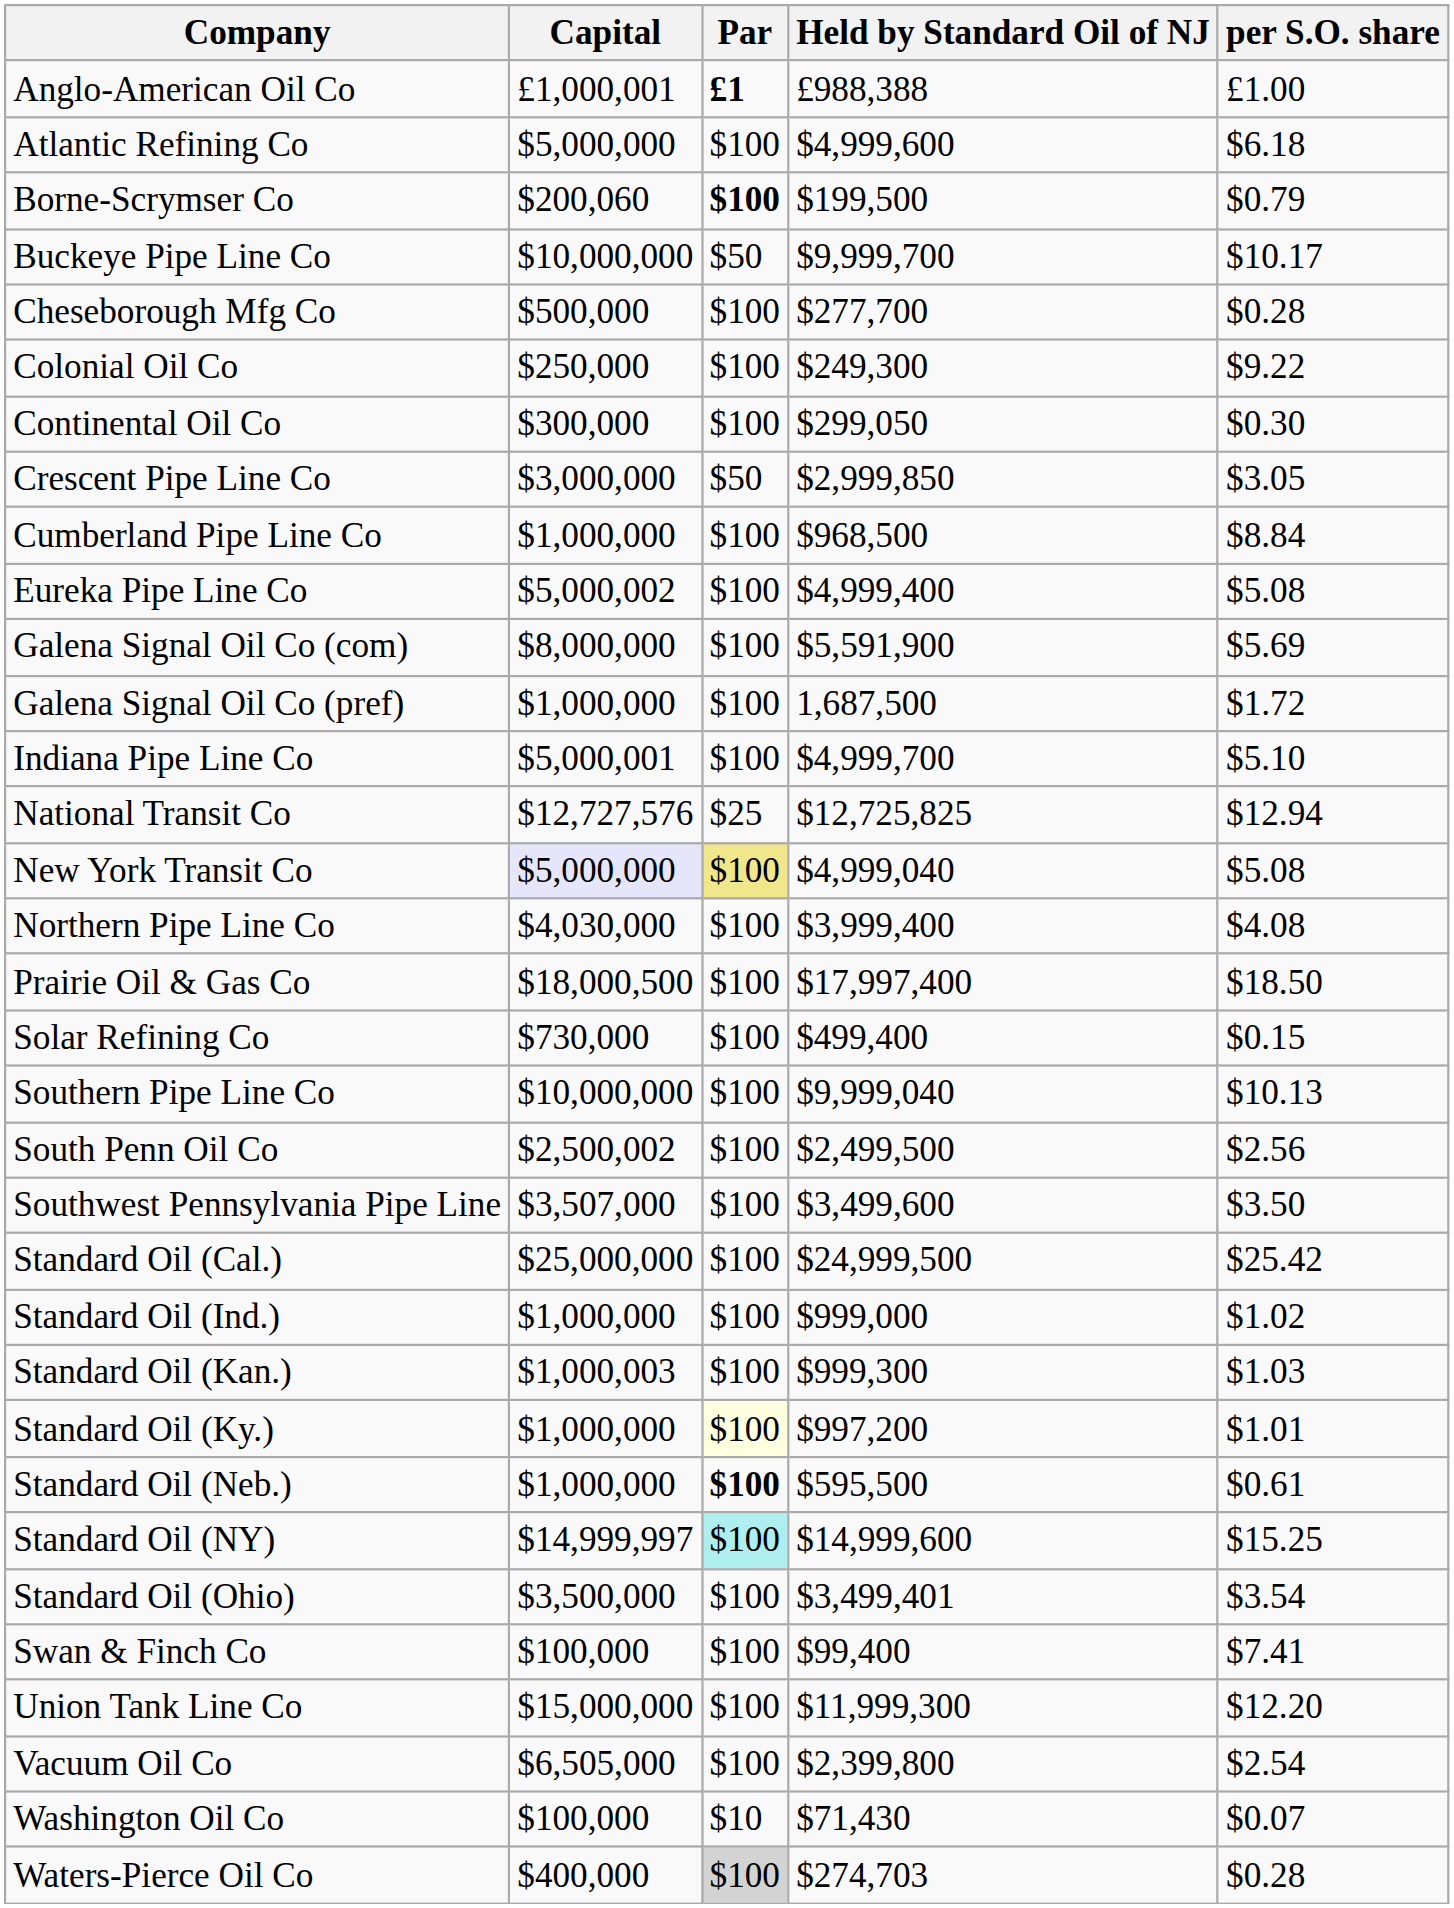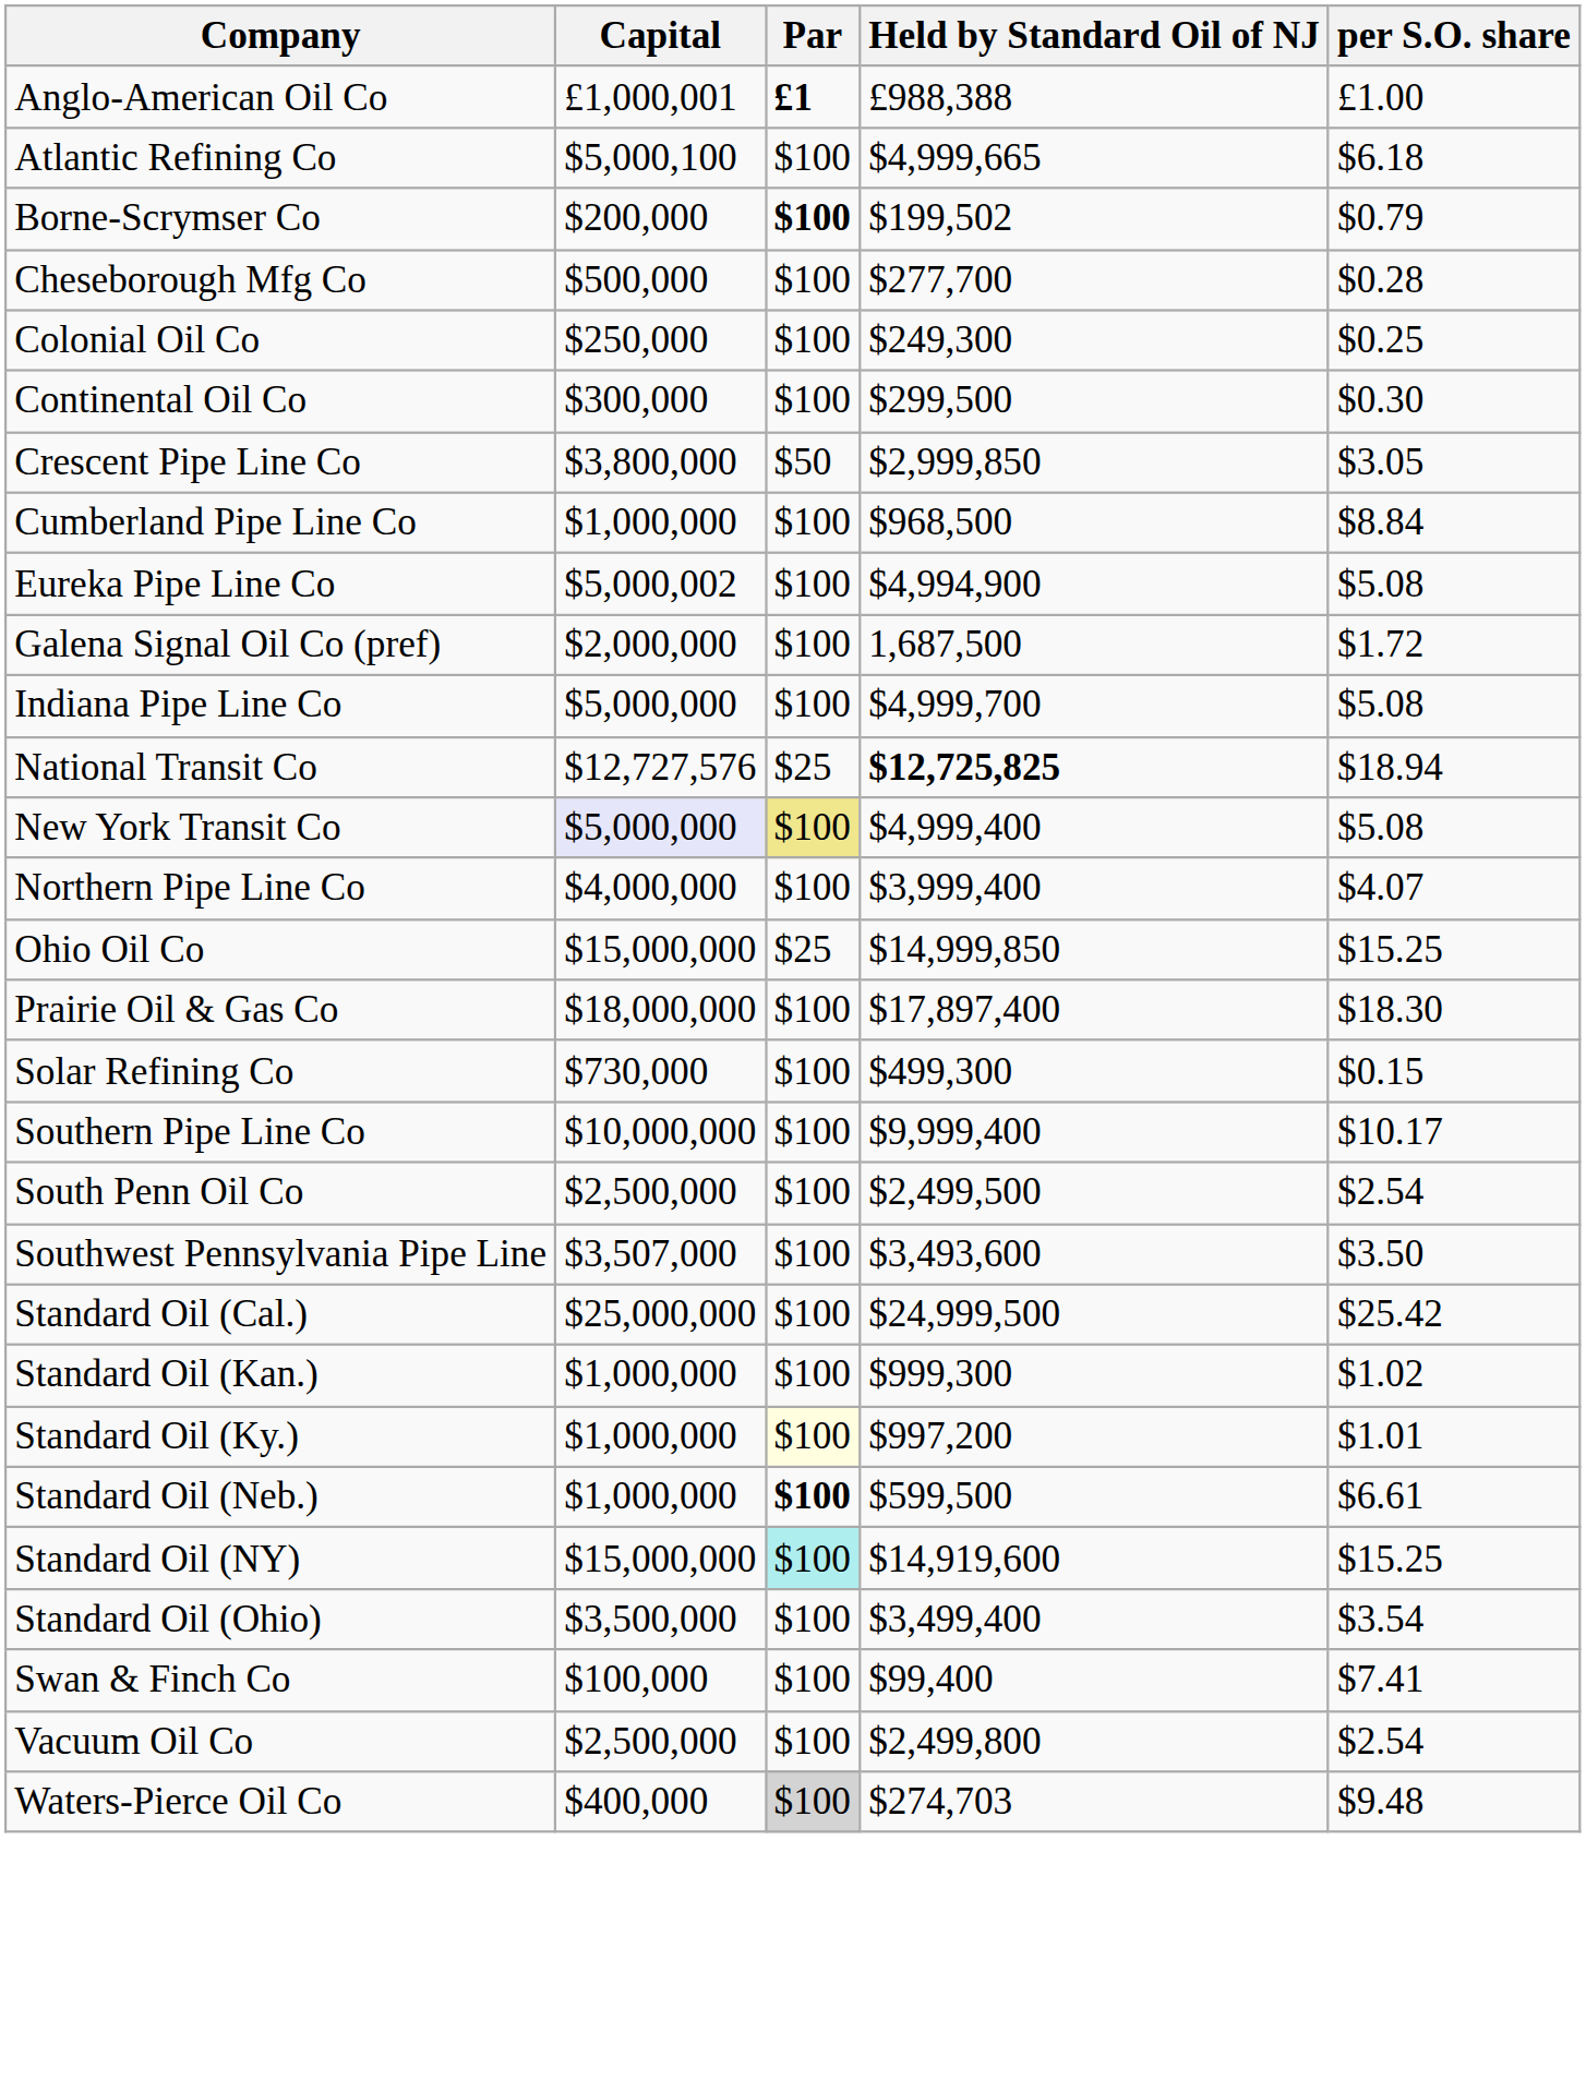 <table class="wikitable col2right col3right col4right col5right">
 <tr>
 <th>Company</th>
 <th>Capital</th>
 <th>Par</th>
 <th>Held by Standard Oil of NJ</th>
 <th>per S.O. share</th>
 </tr>
 <tr>
 <td>Anglo-American Oil Co</td>
 <td>£1,000,001</td>
 <td><strong>£1</strong></td>
 <td>£988,388</td>
 <td>£1.00</td>
 </tr>
 <tr>
 <td>Atlantic Refining Co</td>
-<td>$5,000,000</td>
+<td>$5,000,100</td>
 <td>$100</td>
-<td>$4,999,600</td>
+<td>$4,999,665</td>
 <td>$6.18</td>
 </tr>
 <tr>
 <td>Borne-Scrymser Co</td>
-<td>$200,060</td>
+<td>$200,000</td>
 <td><strong>$100</strong></td>
-<td>$199,500</td>
+<td>$199,502</td>
 <td>$0.79</td>
-</tr>
-<tr>
-<td>Buckeye Pipe Line Co</td>
-<td>$10,000,000</td>
-<td>$50</td>
-<td>$9,999,700</td>
-<td>$10.17</td>
 </tr>
 <tr>
 <td>Cheseborough Mfg Co</td>
 <td>$500,000</td>
 <td>$100</td>
 <td>$277,700</td>
 <td>$0.28</td>
 </tr>
 <tr>
 <td>Colonial Oil Co</td>
 <td>$250,000</td>
 <td>$100</td>
 <td>$249,300</td>
-<td>$9.22</td>
+<td>$0.25</td>
 </tr>
 <tr>
 <td>Continental Oil Co</td>
 <td>$300,000</td>
 <td>$100</td>
-<td>$299,050</td>
+<td>$299,500</td>
 <td>$0.30</td>
 </tr>
 <tr>
 <td>Crescent Pipe Line Co</td>
-<td>$3,000,000</td>
+<td>$3,800,000</td>
 <td>$50</td>
 <td>$2,999,850</td>
 <td>$3.05</td>
 </tr>
 <tr>
 <td>Cumberland Pipe Line Co</td>
 <td>$1,000,000</td>
 <td>$100</td>
 <td>$968,500</td>
 <td>$8.84</td>
 </tr>
 <tr>
 <td>Eureka Pipe Line Co</td>
 <td>$5,000,002</td>
 <td>$100</td>
-<td>$4,999,400</td>
+<td>$4,994,900</td>
 <td>$5.08</td>
 </tr>
 <tr>
-<td>Galena Signal Oil Co (com)</td>
-<td>$8,000,000</td>
-<td>$100</td>
-<td>$5,591,900</td>
-<td>$5.69</td>
-</tr>
-<tr>
 <td>Galena Signal Oil Co (pref)</td>
-<td>$1,000,000</td>
+<td>$2,000,000</td>
 <td>$100</td>
 <td>1,687,500</td>
 <td>$1.72</td>
 </tr>
 <tr>
 <td>Indiana Pipe Line Co</td>
-<td>$5,000,001</td>
+<td>$5,000,000</td>
 <td>$100</td>
 <td>$4,999,700</td>
-<td>$5.10</td>
+<td>$5.08</td>
 </tr>
 <tr>
 <td>National Transit Co</td>
 <td>$12,727,576</td>
 <td>$25</td>
-<td>$12,725,825</td>
-<td>$12.94</td>
+<td><strong>$12,725,825</strong></td>
+<td>$18.94</td>
 </tr>
 <tr>
 <td>New York Transit Co</td>
 <td style="background: lavender;">$5,000,000</td>
 <td style="background: khaki;">$100</td>
-<td>$4,999,040</td>
+<td>$4,999,400</td>
 <td>$5.08</td>
 </tr>
 <tr>
 <td>Northern Pipe Line Co</td>
-<td>$4,030,000</td>
+<td>$4,000,000</td>
 <td>$100</td>
 <td>$3,999,400</td>
-<td>$4.08</td>
+<td>$4.07</td>
+</tr>
+<tr>
+<td>Ohio Oil Co</td>
+<td>$15,000,000</td>
+<td>$25</td>
+<td>$14,999,850</td>
+<td>$15.25</td>
 </tr>
 <tr>
 <td>Prairie Oil & Gas Co</td>
-<td>$18,000,500</td>
+<td>$18,000,000</td>
 <td>$100</td>
-<td>$17,997,400</td>
-<td>$18.50</td>
+<td>$17,897,400</td>
+<td>$18.30</td>
 </tr>
 <tr>
 <td>Solar Refining Co</td>
 <td>$730,000</td>
 <td>$100</td>
-<td>$499,400</td>
+<td>$499,300</td>
 <td>$0.15</td>
 </tr>
 <tr>
 <td>Southern Pipe Line Co</td>
 <td>$10,000,000</td>
 <td>$100</td>
-<td>$9,999,040</td>
-<td>$10.13</td>
+<td>$9,999,400</td>
+<td>$10.17</td>
 </tr>
 <tr>
 <td>South Penn Oil Co</td>
-<td>$2,500,002</td>
+<td>$2,500,000</td>
 <td>$100</td>
 <td>$2,499,500</td>
-<td>$2.56</td>
+<td>$2.54</td>
 </tr>
 <tr>
 <td>Southwest Pennsylvania Pipe Line</td>
 <td>$3,507,000</td>
 <td>$100</td>
-<td>$3,499,600</td>
+<td>$3,493,600</td>
 <td>$3.50</td>
 </tr>
 <tr>
 <td>Standard Oil (Cal.)</td>
 <td>$25,000,000</td>
 <td>$100</td>
 <td>$24,999,500</td>
 <td>$25.42</td>
 </tr>
 <tr>
-<td>Standard Oil (Ind.)</td>
+<td>Standard Oil (Kan.)</td>
 <td>$1,000,000</td>
 <td>$100</td>
-<td>$999,000</td>
+<td>$999,300</td>
 <td>$1.02</td>
-</tr>
-<tr>
-<td>Standard Oil (Kan.)</td>
-<td>$1,000,003</td>
-<td>$100</td>
-<td>$999,300</td>
-<td>$1.03</td>
 </tr>
 <tr>
 <td>Standard Oil (Ky.)</td>
 <td>$1,000,000</td>
 <td style="background: lightyellow;">$100</td>
 <td>$997,200</td>
 <td>$1.01</td>
 </tr>
 <tr>
 <td>Standard Oil (Neb.)</td>
 <td>$1,000,000</td>
 <td><strong>$100</strong></td>
-<td>$595,500</td>
-<td>$0.61</td>
+<td>$599,500</td>
+<td>$6.61</td>
 </tr>
 <tr>
 <td>Standard Oil (NY)</td>
-<td>$14,999,997</td>
+<td>$15,000,000</td>
 <td style="background: paleturquoise;">$100</td>
-<td>$14,999,600</td>
+<td>$14,919,600</td>
 <td>$15.25</td>
 </tr>
 <tr>
 <td>Standard Oil (Ohio)</td>
 <td>$3,500,000</td>
 <td>$100</td>
-<td>$3,499,401</td>
+<td>$3,499,400</td>
 <td>$3.54</td>
 </tr>
 <tr>
 <td>Swan & Finch Co</td>
 <td>$100,000</td>
 <td>$100</td>
 <td>$99,400</td>
 <td>$7.41</td>
 </tr>
 <tr>
-<td>Union Tank Line Co</td>
-<td>$15,000,000</td>
+<td>Vacuum Oil Co</td>
+<td>$2,500,000</td>
 <td>$100</td>
-<td>$11,999,300</td>
-<td>$12.20</td>
-</tr>
-<tr>
-<td>Vacuum Oil Co</td>
-<td>$6,505,000</td>
-<td>$100</td>
-<td>$2,399,800</td>
+<td>$2,499,800</td>
 <td>$2.54</td>
-</tr>
-<tr>
-<td>Washington Oil Co</td>
-<td>$100,000</td>
-<td>$10</td>
-<td>$71,430</td>
-<td>$0.07</td>
 </tr>
 <tr>
 <td>Waters-Pierce Oil Co</td>
 <td>$400,000</td>
 <td style="background: lightgrey;">$100</td>
 <td>$274,703</td>
-<td>$0.28</td>
+<td>$9.48</td>
 </tr>
 </table>
